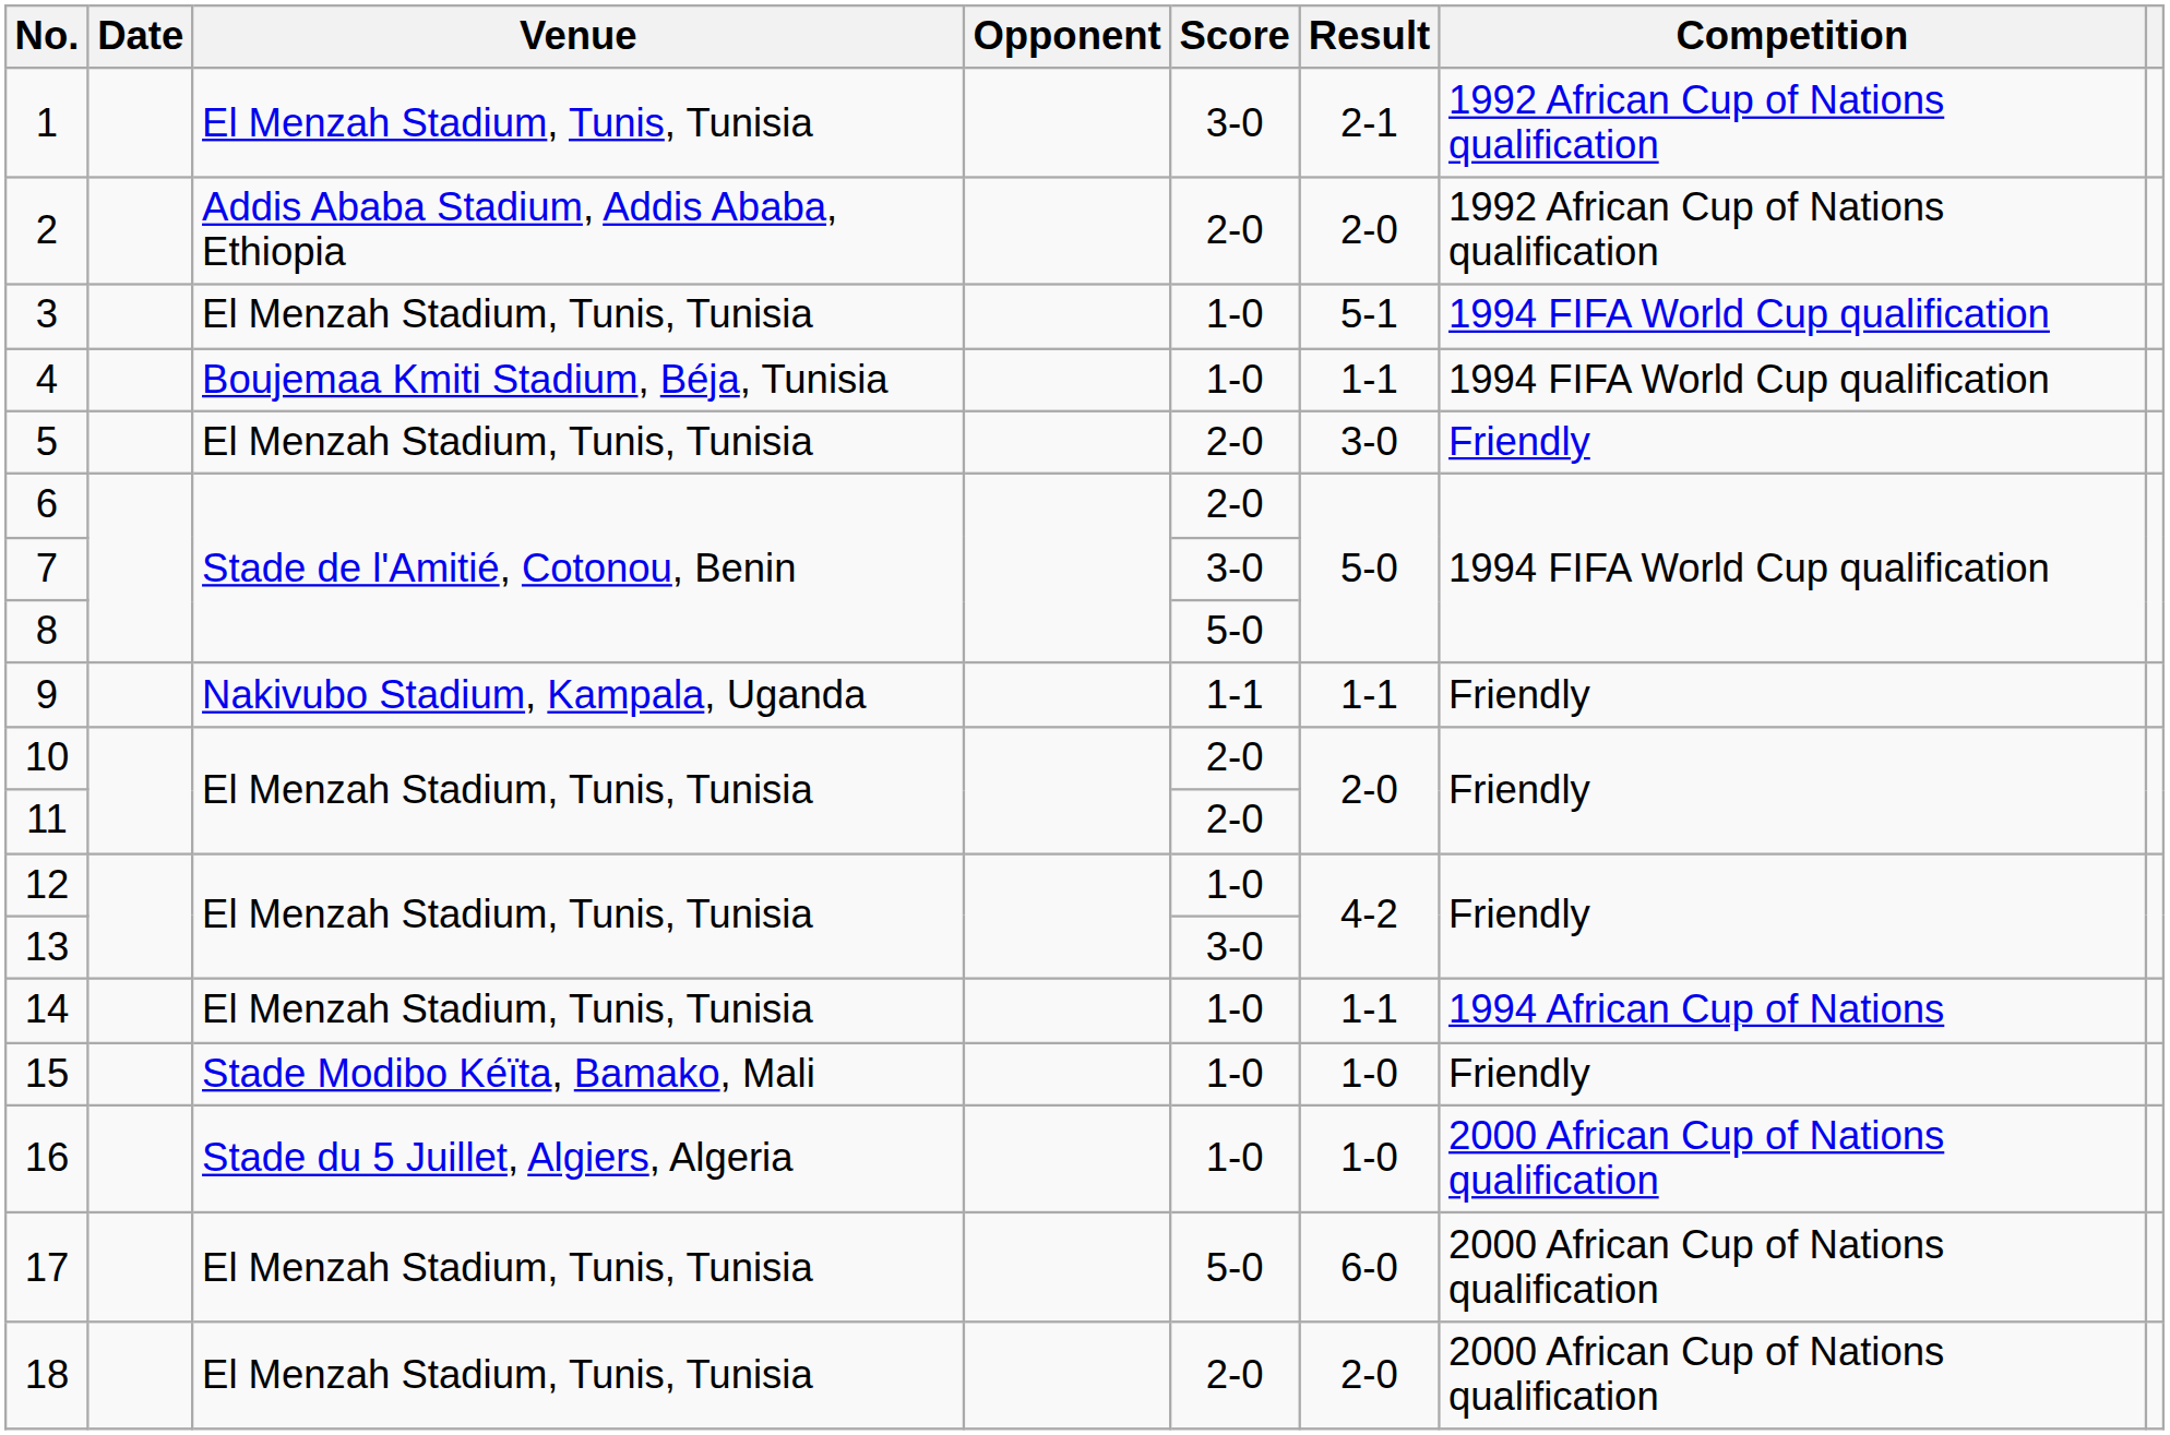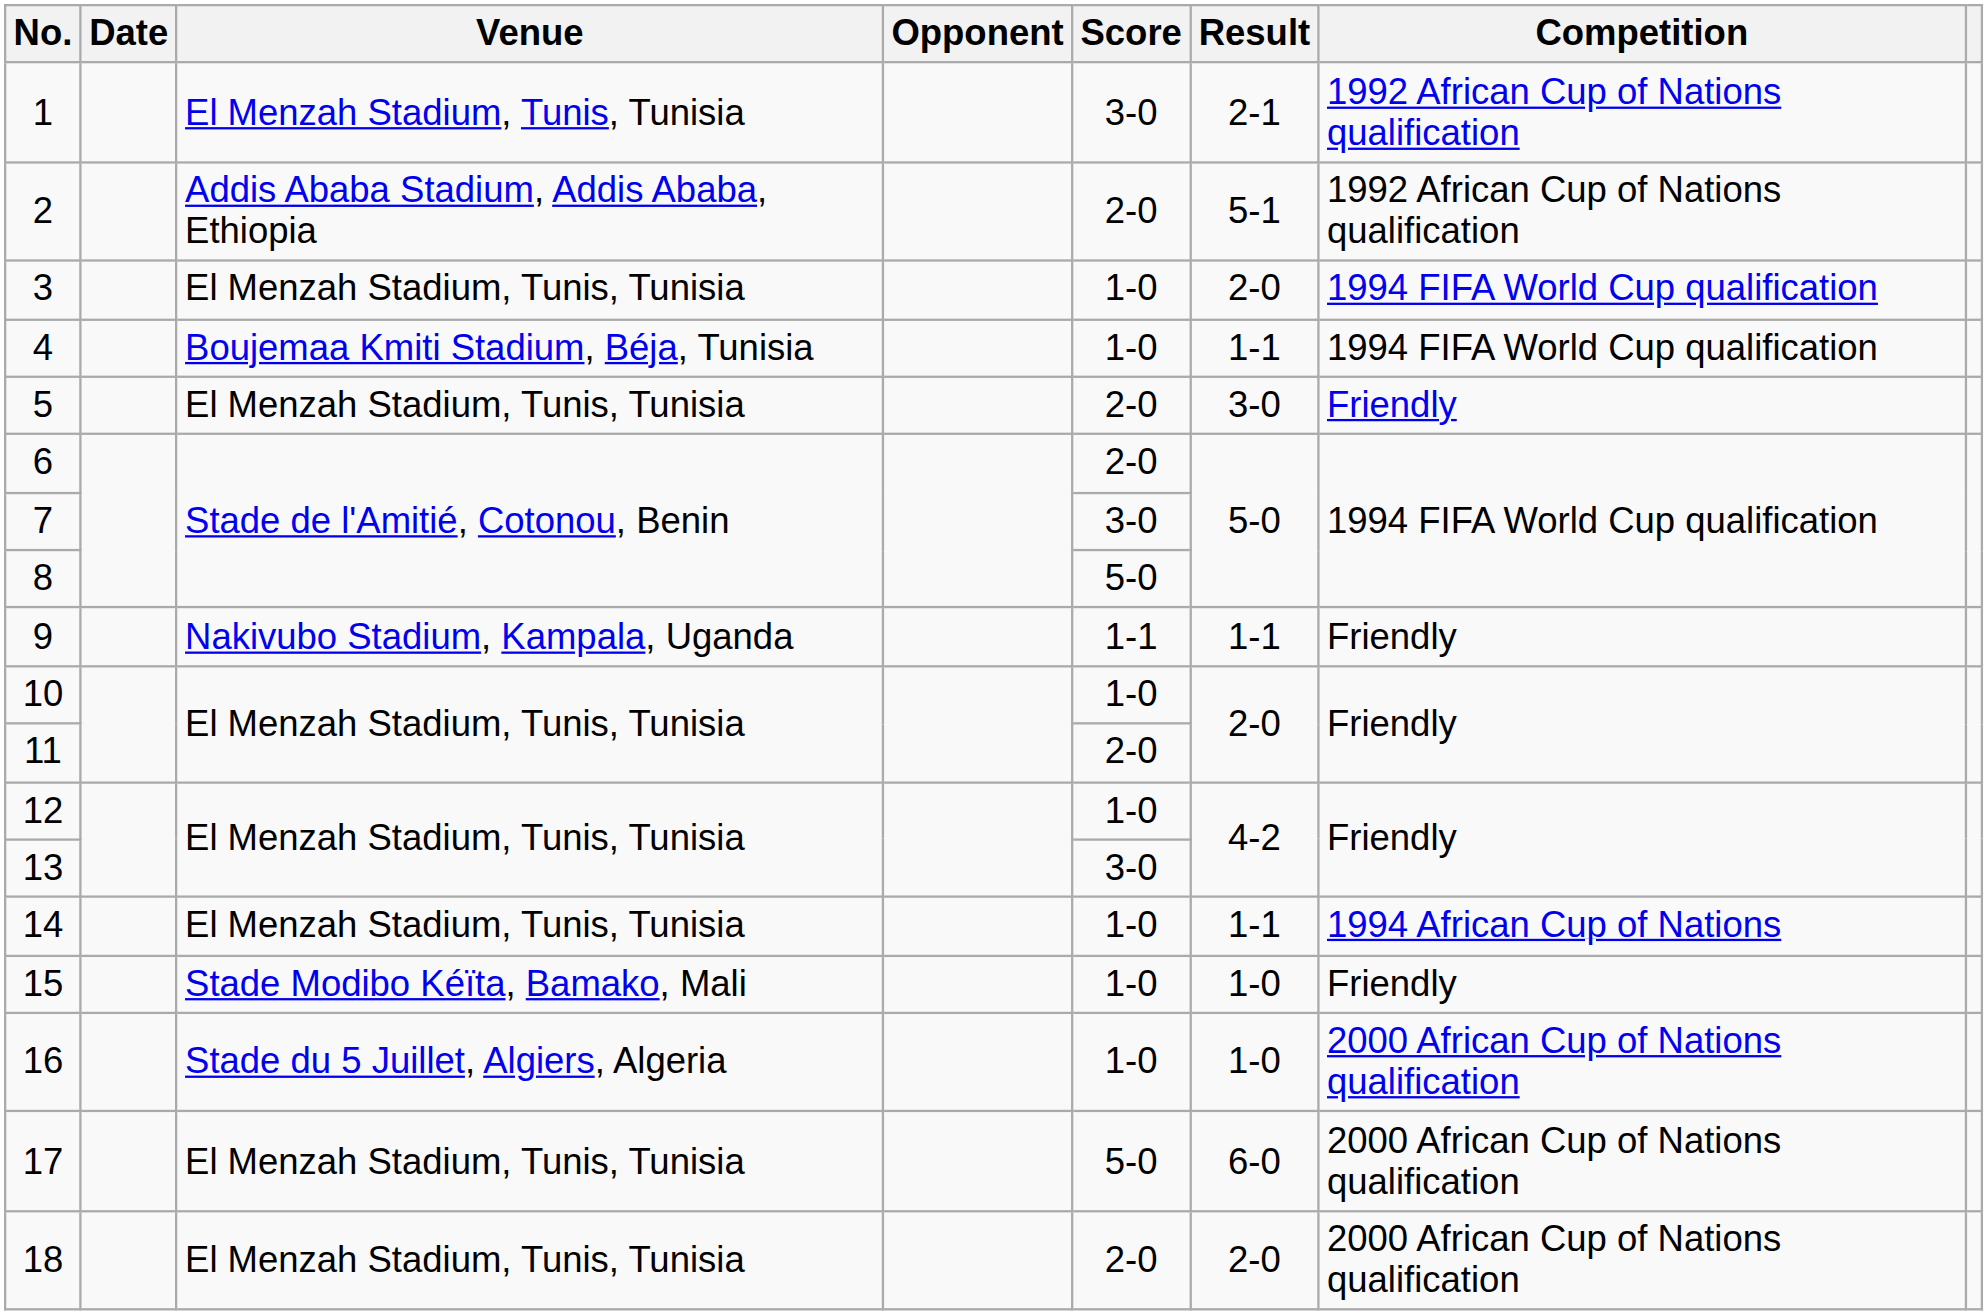 <table class="wikitable sortable">
 <tr>
 <th scope="col">No.</th>
 <th scope="col">Date</th>
 <th scope="col">Venue</th>
 <th scope="col">Opponent</th>
 <th scope="col">Score</th>
 <th scope="col">Result</th>
 <th scope="col">Competition</th>
 <th scope="col" class="unsortable"></th>
 </tr>
 <tr>
 <td style="text-align:center">1</td>
 <td></td>
 <td><a href='#'>El Menzah Stadium</a>, <a href='#'>Tunis</a>, Tunisia</td>
 <td></td>
 <td style="text-align:center">3-0</td>
 <td style="text-align:center">2-1</td>
 <td><a href='#'>1992 African Cup of Nations qualification</a></td>
 <td></td>
 </tr>
 <tr>
 <td style="text-align:center">2</td>
 <td></td>
 <td><a href='#'>Addis Ababa Stadium</a>, <a href='#'>Addis Ababa</a>, Ethiopia</td>
 <td></td>
 <td style="text-align:center">2-0</td>
-<td style="text-align:center">2-0</td>
+<td style="text-align:center">5-1</td>
 <td>1992 African Cup of Nations qualification</td>
 <td></td>
 </tr>
 <tr>
 <td style="text-align:center">3</td>
 <td></td>
 <td>El Menzah Stadium, Tunis, Tunisia</td>
 <td></td>
 <td style="text-align:center">1-0</td>
-<td style="text-align:center">5-1</td>
+<td style="text-align:center">2-0</td>
 <td><a href='#'>1994 FIFA World Cup qualification</a></td>
 <td></td>
 </tr>
 <tr>
 <td style="text-align:center">4</td>
 <td></td>
 <td><a href='#'>Boujemaa Kmiti Stadium</a>, <a href='#'>Béja</a>, Tunisia</td>
 <td></td>
 <td style="text-align:center">1-0</td>
 <td style="text-align:center">1-1</td>
 <td>1994 FIFA World Cup qualification</td>
 <td></td>
 </tr>
 <tr>
 <td style="text-align:center">5</td>
 <td></td>
 <td>El Menzah Stadium, Tunis, Tunisia</td>
 <td></td>
 <td style="text-align:center">2-0</td>
 <td style="text-align:center">3-0</td>
 <td><a href='#'>Friendly</a></td>
 <td></td>
 </tr>
 <tr>
 <td style="text-align:center">6</td>
 <td rowspan="3"></td>
 <td rowspan="3"><a href='#'>Stade de l'Amitié</a>, <a href='#'>Cotonou</a>, Benin</td>
 <td rowspan="3"></td>
 <td style="text-align:center">2-0</td>
 <td rowspan="3"style="text-align:center">5-0</td>
 <td rowspan="3">1994 FIFA World Cup qualification</td>
 <td rowspan="3"></td>
 </tr>
 <tr>
 <td style="text-align:center">7</td>
 <td style="text-align:center">3-0</td>
 </tr>
 <tr>
 <td style="text-align:center">8</td>
 <td style="text-align:center">5-0</td>
 </tr>
 <tr>
 <td style="text-align:center">9</td>
 <td></td>
 <td><a href='#'>Nakivubo Stadium</a>, <a href='#'>Kampala</a>, Uganda</td>
 <td></td>
 <td style="text-align:center">1-1</td>
 <td style="text-align:center">1-1</td>
 <td>Friendly</td>
 <td></td>
 </tr>
 <tr>
 <td style="text-align:center">10</td>
 <td rowspan="2"></td>
 <td rowspan="2">El Menzah Stadium, Tunis, Tunisia</td>
 <td rowspan="2"></td>
-<td style="text-align:center">2-0</td>
+<td style="text-align:center">1-0</td>
 <td rowspan="2"style="text-align:center">2-0</td>
 <td rowspan="2">Friendly</td>
 <td rowspan="2"></td>
 </tr>
 <tr>
 <td style="text-align:center">11</td>
 <td style="text-align:center">2-0</td>
 </tr>
 <tr>
 <td style="text-align:center">12</td>
 <td rowspan="2"></td>
 <td rowspan="2">El Menzah Stadium, Tunis, Tunisia</td>
 <td rowspan="2"></td>
 <td style="text-align:center">1-0</td>
 <td rowspan="2"style="text-align:center">4-2</td>
 <td rowspan="2">Friendly</td>
 <td rowspan="2"></td>
 </tr>
 <tr>
 <td style="text-align:center">13</td>
 <td style="text-align:center">3-0</td>
 </tr>
 <tr>
 <td style="text-align:center">14</td>
 <td></td>
 <td>El Menzah Stadium, Tunis, Tunisia</td>
 <td></td>
 <td style="text-align:center">1-0</td>
 <td style="text-align:center">1-1</td>
 <td><a href='#'>1994 African Cup of Nations</a></td>
 <td></td>
 </tr>
 <tr>
 <td style="text-align:center">15</td>
 <td></td>
 <td><a href='#'>Stade Modibo Kéïta</a>, <a href='#'>Bamako</a>, Mali</td>
 <td></td>
 <td style="text-align:center">1-0</td>
 <td style="text-align:center">1-0</td>
 <td>Friendly</td>
 <td></td>
 </tr>
 <tr>
 <td style="text-align:center">16</td>
 <td></td>
 <td><a href='#'>Stade du 5 Juillet</a>, <a href='#'>Algiers</a>, Algeria</td>
 <td></td>
 <td style="text-align:center">1-0</td>
 <td style="text-align:center">1-0</td>
 <td><a href='#'>2000 African Cup of Nations qualification</a></td>
 <td></td>
 </tr>
 <tr>
 <td style="text-align:center">17</td>
 <td></td>
 <td>El Menzah Stadium, Tunis, Tunisia</td>
 <td></td>
 <td style="text-align:center">5-0</td>
 <td style="text-align:center">6-0</td>
 <td>2000 African Cup of Nations qualification</td>
 <td></td>
 </tr>
 <tr>
 <td style="text-align:center">18</td>
 <td></td>
 <td>El Menzah Stadium, Tunis, Tunisia</td>
 <td></td>
 <td style="text-align:center">2-0</td>
 <td style="text-align:center">2-0</td>
 <td>2000 African Cup of Nations qualification</td>
 <td></td>
 </tr>
 </table>
